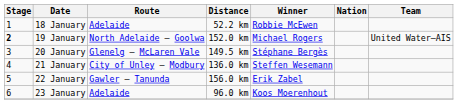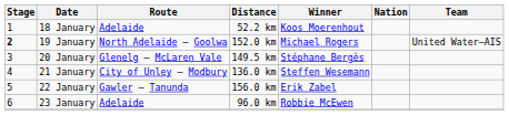 <table class="wikitable">
 <tr>
 <th>Stage</th>
 <th>Date</th>
 <th>Route</th>
 <th>Distance</th>
 <th>Winner</th>
 <th>Nation</th>
 <th>Team</th>
 </tr>
 <tr>
 <td>1</td>
 <td>18 January</td>
 <td><a href='#'>Adelaide</a></td>
 <td align=right>52.2 km</td>
-<td><a href='#'>Robbie McEwen</a></td>
+<td><a href='#'>Koos Moerenhout</a></td>
 <td></td>
 <td></td>
 </tr>
 <tr>
 <td><strong>2</strong></td>
 <td>19 January</td>
 <td><a href='#'>North Adelaide</a> – <a href='#'>Goolwa</a></td>
 <td align=right>152.0 km</td>
 <td><a href='#'>Michael Rogers</a></td>
 <td></td>
 <td>United Water–AIS</td>
 </tr>
 <tr>
 <td>3</td>
 <td>20 January</td>
 <td><a href='#'>Glenelg</a> – <a href='#'>McLaren Vale</a></td>
 <td align=right>149.5 km</td>
 <td><a href='#'>Stéphane Bergès</a></td>
 <td></td>
 <td></td>
 </tr>
 <tr>
 <td>4</td>
 <td>21 January</td>
 <td><a href='#'>City of Unley</a> – <a href='#'>Modbury</a></td>
 <td align=right>136.0 km</td>
 <td><a href='#'>Steffen Wesemann</a></td>
 <td></td>
 <td></td>
 </tr>
 <tr>
 <td>5</td>
 <td>22 January</td>
 <td><a href='#'>Gawler</a> – <a href='#'>Tanunda</a></td>
 <td align=right>156.0 km</td>
 <td><a href='#'>Erik Zabel</a></td>
 <td></td>
 <td></td>
 </tr>
 <tr>
 <td>6</td>
 <td>23 January</td>
 <td><a href='#'>Adelaide</a></td>
 <td align=right>96.0 km</td>
-<td><a href='#'>Koos Moerenhout</a></td>
+<td><a href='#'>Robbie McEwen</a></td>
 <td></td>
 <td></td>
 </tr>
 <tr>
 </tr>
 </table>
